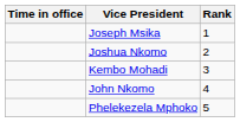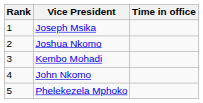 <table class="wikitable sortable">
 <tr>
+<th>Rank</th>
+<th>Vice President</th>
 <th>Time in office</th>
-<th>Vice President</th>
-<th>Rank</th>
 </tr>
 <tr>
+<td>1</td>
+<td><a href='#'>Joseph Msika</a></td>
 <td></td>
-<td><a href='#'>Joseph Msika</a></td>
-<td>1</td>
 </tr>
 <tr>
+<td>2</td>
+<td><a href='#'>Joshua Nkomo</a></td>
 <td></td>
-<td><a href='#'>Joshua Nkomo</a></td>
-<td>2</td>
 </tr>
 <tr>
+<td>3</td>
+<td><a href='#'>Kembo Mohadi</a></td>
 <td></td>
-<td><a href='#'>Kembo Mohadi</a></td>
-<td>3</td>
 </tr>
 <tr>
+<td>4</td>
+<td><a href='#'>John Nkomo</a></td>
 <td></td>
-<td><a href='#'>John Nkomo</a></td>
-<td>4</td>
 </tr>
 <tr>
+<td>5</td>
+<td><a href='#'>Phelekezela Mphoko</a></td>
 <td></td>
-<td><a href='#'>Phelekezela Mphoko</a></td>
-<td>5</td>
 </tr>
 </table>
